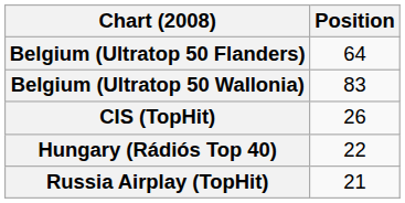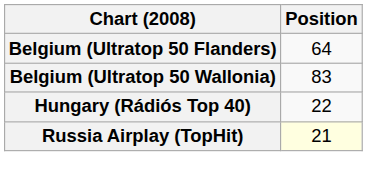 <table class="wikitable sortable plainrowheaders" style="text-align:center">
 <tr>
 <th>Chart (2008)</th>
 <th>Position</th>
 </tr>
 <tr>
 <th scope="row">Belgium (Ultratop 50 Flanders)</th>
 <td>64</td>
 </tr>
 <tr>
 <th scope="row">Belgium (Ultratop 50 Wallonia)</th>
 <td>83</td>
 </tr>
 <tr>
-<th scope="row">CIS (TopHit)</th>
-<td>26</td>
-</tr>
-<tr>
 <th scope="row">Hungary (Rádiós Top 40)</th>
 <td>22</td>
 </tr>
 <tr>
 <th scope="row">Russia Airplay (TopHit)</th>
-<td>21</td>
+<td style="background: lightyellow;">21</td>
 </tr>
 </table>
